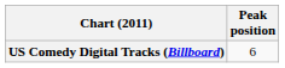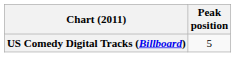 <table class="wikitable plainrowheaders" style="text-align:center;">
 <tr>
 <th scope="col">Chart (2011)</th>
 <th scope="col">Peak<br>position</th>
 </tr>
 <tr>
 <th scope="row">US Comedy Digital Tracks (<em><a href='#'>Billboard</a></em>)</th>
-<td>6</td>
+<td>5</td>
 </tr>
 </table>
